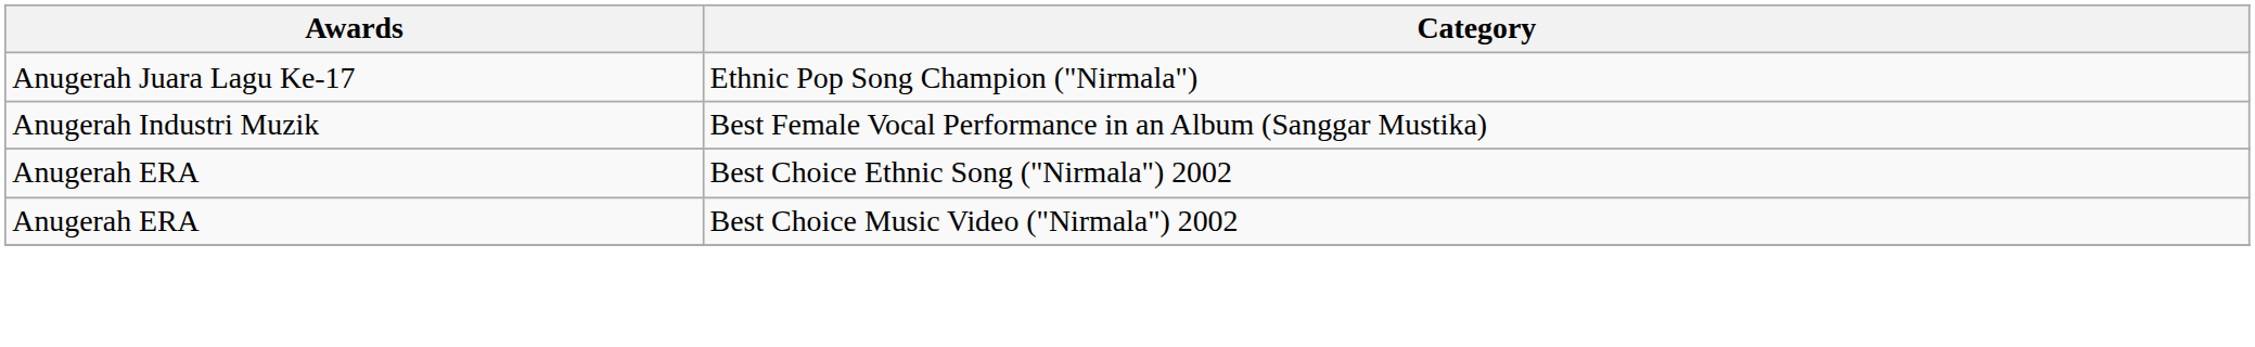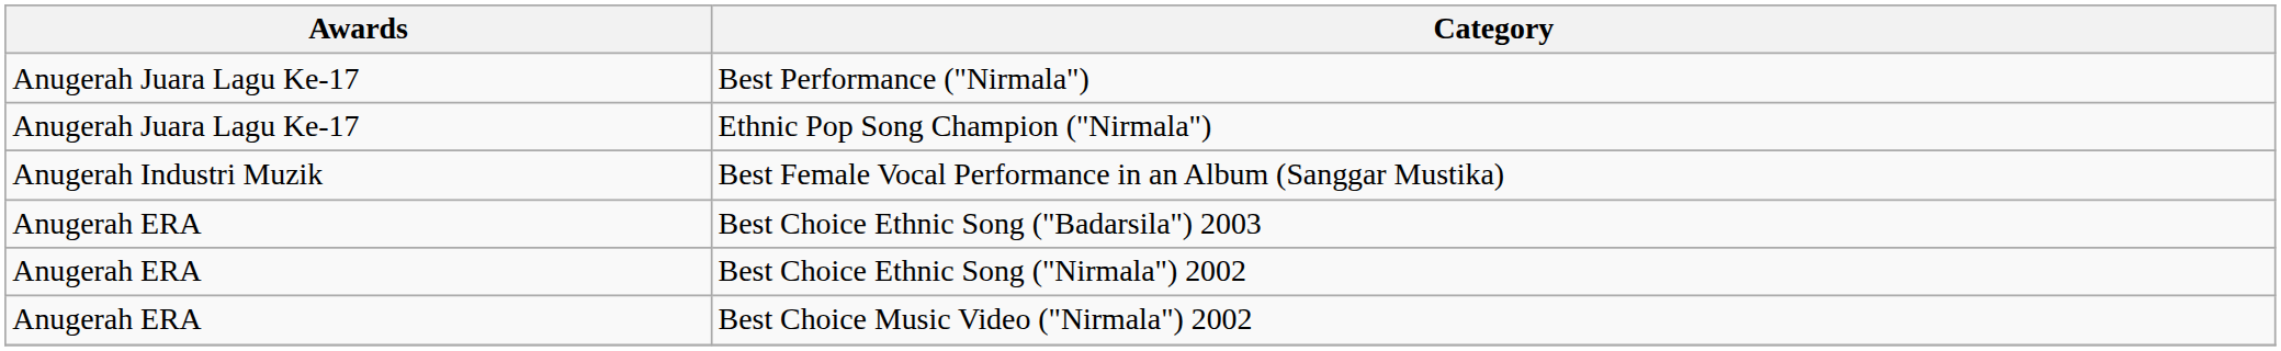 <table class="wikitable" width="60%">
 <tr>
 <th align="center">Awards</th>
 <th align="center">Category</th>
+</tr>
+<tr>
+<td align="left">Anugerah Juara Lagu Ke-17</td>
+<td align="left">Best Performance ("Nirmala")</td>
 </tr>
 <tr>
 <td align="left">Anugerah Juara Lagu Ke-17</td>
 <td align="left">Ethnic Pop Song Champion ("Nirmala")</td>
 </tr>
 <tr>
 <td align="left">Anugerah Industri Muzik</td>
 <td align="left">Best Female Vocal Performance in an Album (Sanggar Mustika)</td>
+</tr>
+<tr>
+<td align="left">Anugerah ERA</td>
+<td align="left">Best Choice Ethnic Song ("Badarsila") 2003</td>
 </tr>
 <tr>
 <td align="left">Anugerah ERA</td>
 <td align="left">Best Choice Ethnic Song ("Nirmala") 2002</td>
 </tr>
 <tr>
 <td align="left">Anugerah ERA</td>
 <td align="left">Best Choice Music Video ("Nirmala") 2002</td>
 </tr>
 <tr>
 </tr>
 </table>
